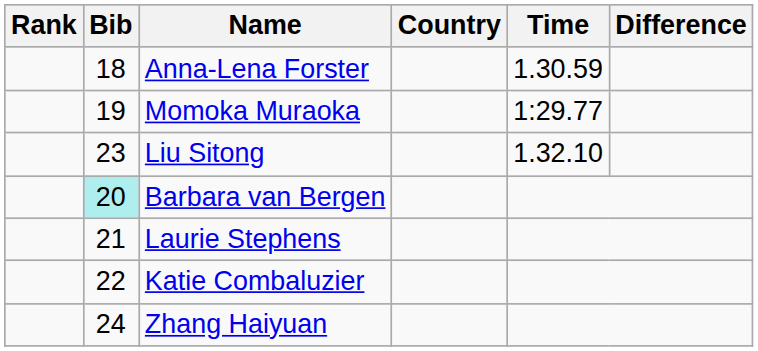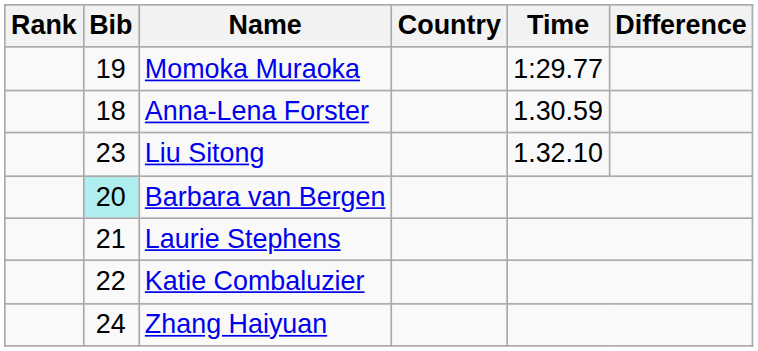 <table class="wikitable sortable" style="text-align:center">
 <tr>
 <th>Rank</th>
 <th>Bib</th>
 <th>Name</th>
 <th>Country</th>
 <th>Time</th>
 <th>Difference</th>
 </tr>
 <tr>
 <td></td>
+<td>19</td>
+<td align="left"><a href='#'>Momoka Muraoka</a></td>
+<td align="left"></td>
+<td>1:29.77</td>
+<td></td>
+</tr>
+<tr>
+<td></td>
 <td>18</td>
 <td align="left"><a href='#'>Anna-Lena Forster</a></td>
 <td align="left"></td>
 <td>1.30.59</td>
-<td></td>
-</tr>
-<tr>
-<td></td>
-<td>19</td>
-<td align="left"><a href='#'>Momoka Muraoka</a></td>
-<td align="left"></td>
-<td>1:29.77</td>
 <td></td>
 </tr>
 <tr>
 <td></td>
 <td>23</td>
 <td align="left"><a href='#'>Liu Sitong</a></td>
 <td align="left"></td>
 <td>1.32.10</td>
 <td></td>
 </tr>
 <tr>
 <td></td>
 <td style="background: paleturquoise;">20</td>
 <td align="left"><a href='#'>Barbara van Bergen</a></td>
 <td align="left"></td>
 <td colspan="2"></td>
 </tr>
 <tr>
 <td></td>
 <td>21</td>
 <td align="left"><a href='#'>Laurie Stephens</a></td>
 <td align="left"></td>
 <td colspan="2"></td>
 </tr>
 <tr>
 <td></td>
 <td>22</td>
 <td align="left"><a href='#'>Katie Combaluzier</a></td>
 <td align="left"></td>
 <td colspan="2"></td>
 </tr>
 <tr>
 <td></td>
 <td>24</td>
 <td align="left"><a href='#'>Zhang Haiyuan</a></td>
 <td align="left"></td>
 <td colspan="2"></td>
 </tr>
 </table>
